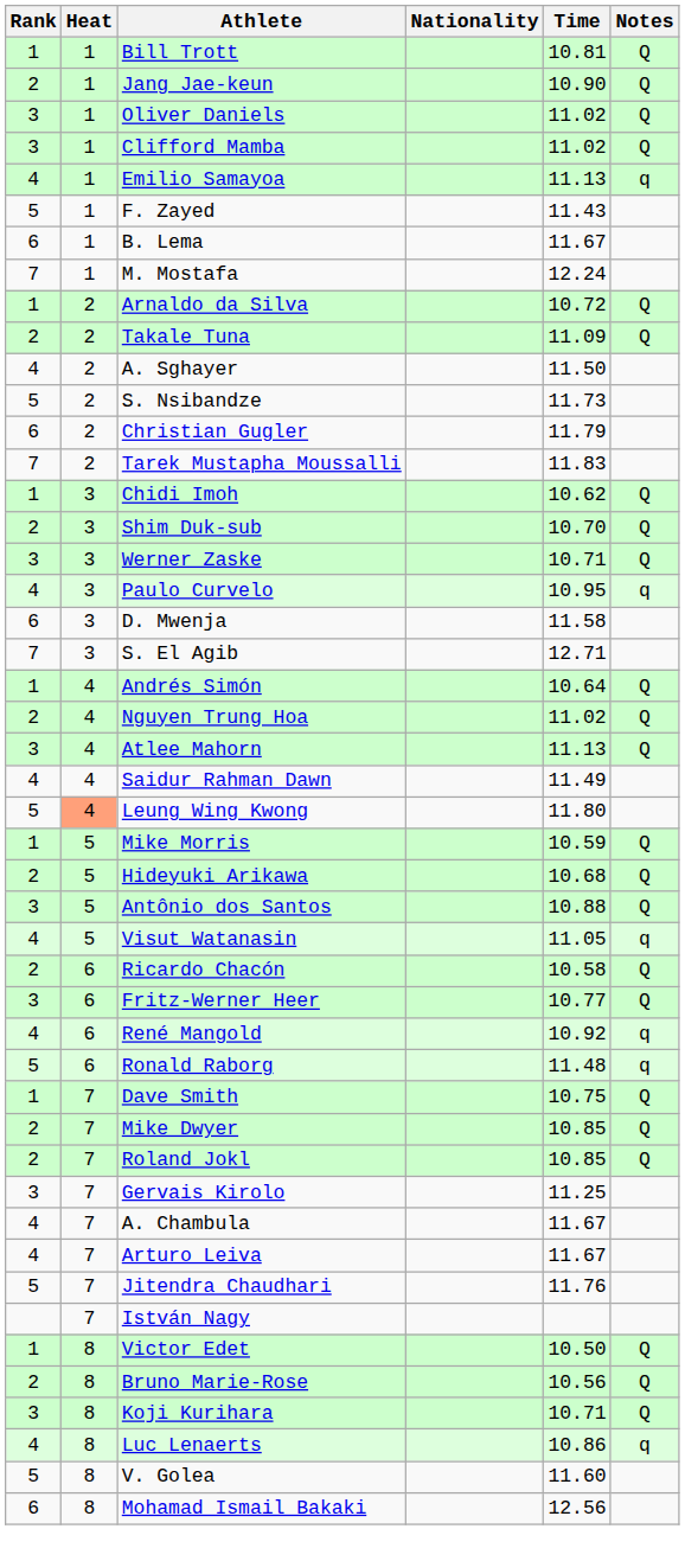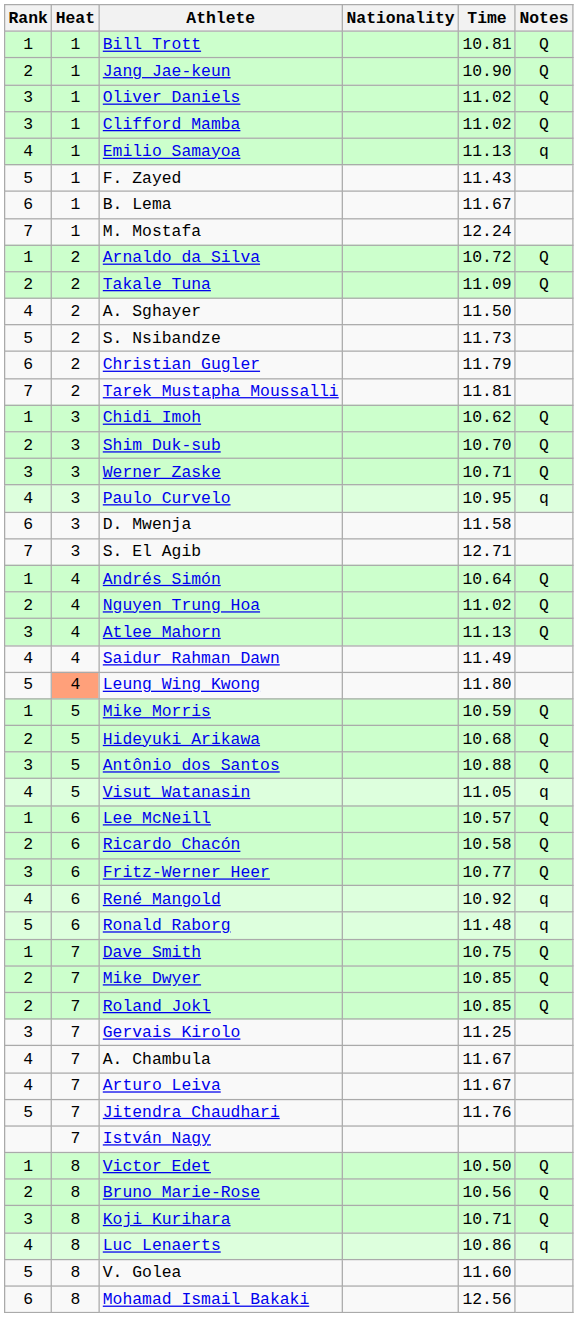 <table class="wikitable sortable" style="text-align:center">
 <tr>
 <th>Rank</th>
 <th>Heat</th>
 <th>Athlete</th>
 <th>Nationality</th>
 <th>Time</th>
 <th>Notes</th>
 </tr>
 <tr bgcolor=ccffcc>
 <td>1</td>
 <td>1</td>
 <td align=left><a href='#'>Bill Trott</a></td>
 <td align=left></td>
 <td>10.81</td>
 <td>Q</td>
 </tr>
 <tr bgcolor=ccffcc>
 <td>2</td>
 <td>1</td>
 <td align=left><a href='#'>Jang Jae-keun</a></td>
 <td align=left></td>
 <td>10.90</td>
 <td>Q</td>
 </tr>
 <tr bgcolor=ccffcc>
 <td>3</td>
 <td>1</td>
 <td align=left><a href='#'>Oliver Daniels</a></td>
 <td align=left></td>
 <td>11.02</td>
 <td>Q</td>
 </tr>
 <tr bgcolor=ccffcc>
 <td>3</td>
 <td>1</td>
 <td align=left><a href='#'>Clifford Mamba</a></td>
 <td align=left></td>
 <td>11.02</td>
 <td>Q</td>
 </tr>
 <tr bgcolor=ccffcc>
 <td>4</td>
 <td>1</td>
 <td align=left><a href='#'>Emilio Samayoa</a></td>
 <td align=left></td>
 <td>11.13</td>
 <td>q</td>
 </tr>
 <tr>
 <td>5</td>
 <td>1</td>
 <td align=left>F. Zayed</td>
 <td align=left></td>
 <td>11.43</td>
 <td></td>
 </tr>
 <tr>
 <td>6</td>
 <td>1</td>
 <td align=left>B. Lema</td>
 <td align=left></td>
 <td>11.67</td>
 <td></td>
 </tr>
 <tr>
 <td>7</td>
 <td>1</td>
 <td align=left>M. Mostafa</td>
 <td align=left></td>
 <td>12.24</td>
 <td></td>
 </tr>
 <tr bgcolor=ccffcc>
 <td>1</td>
 <td>2</td>
 <td align=left><a href='#'>Arnaldo da Silva</a></td>
 <td align=left></td>
 <td>10.72</td>
 <td>Q</td>
 </tr>
 <tr bgcolor=ccffcc>
 <td>2</td>
 <td>2</td>
 <td align=left><a href='#'>Takale Tuna</a></td>
 <td align=left></td>
 <td>11.09</td>
 <td>Q</td>
 </tr>
 <tr>
 <td>4</td>
 <td>2</td>
 <td align=left>A. Sghayer</td>
 <td align=left></td>
 <td>11.50</td>
 <td></td>
 </tr>
 <tr>
 <td>5</td>
 <td>2</td>
 <td align=left>S. Nsibandze</td>
 <td align=left></td>
 <td>11.73</td>
 <td></td>
 </tr>
 <tr>
 <td>6</td>
 <td>2</td>
 <td align=left><a href='#'>Christian Gugler</a></td>
 <td align=left></td>
 <td>11.79</td>
 <td></td>
 </tr>
 <tr>
 <td>7</td>
 <td>2</td>
 <td align=left><a href='#'>Tarek Mustapha Moussalli</a></td>
 <td align=left></td>
-<td>11.83</td>
+<td>11.81</td>
 <td></td>
 </tr>
 <tr bgcolor=ccffcc>
 <td>1</td>
 <td>3</td>
 <td align=left><a href='#'>Chidi Imoh</a></td>
 <td align=left></td>
 <td>10.62</td>
 <td>Q</td>
 </tr>
 <tr bgcolor=ccffcc>
 <td>2</td>
 <td>3</td>
 <td align=left><a href='#'>Shim Duk-sub</a></td>
 <td align=left></td>
 <td>10.70</td>
 <td>Q</td>
 </tr>
 <tr bgcolor=ccffcc>
 <td>3</td>
 <td>3</td>
 <td align=left><a href='#'>Werner Zaske</a></td>
 <td align=left></td>
 <td>10.71</td>
 <td>Q</td>
 </tr>
 <tr bgcolor=ddffdd>
 <td>4</td>
 <td>3</td>
 <td align=left><a href='#'>Paulo Curvelo</a></td>
 <td align=left></td>
 <td>10.95</td>
 <td>q</td>
 </tr>
 <tr>
 <td>6</td>
 <td>3</td>
 <td align=left>D. Mwenja</td>
 <td align=left></td>
 <td>11.58</td>
 <td></td>
 </tr>
 <tr>
 <td>7</td>
 <td>3</td>
 <td align=left>S. El Agib</td>
 <td align=left></td>
 <td>12.71</td>
 <td></td>
 </tr>
 <tr bgcolor=ccffcc>
 <td>1</td>
 <td>4</td>
 <td align=left><a href='#'>Andrés Simón</a></td>
 <td align=left></td>
 <td>10.64</td>
 <td>Q</td>
 </tr>
 <tr bgcolor=ccffcc>
 <td>2</td>
 <td>4</td>
 <td align=left><a href='#'>Nguyen Trung Hoa</a></td>
 <td align=left></td>
 <td>11.02</td>
 <td>Q</td>
 </tr>
 <tr bgcolor=ccffcc>
 <td>3</td>
 <td>4</td>
 <td align=left><a href='#'>Atlee Mahorn</a></td>
 <td align=left></td>
 <td>11.13</td>
 <td>Q</td>
 </tr>
 <tr>
 <td>4</td>
 <td>4</td>
 <td align=left><a href='#'>Saidur Rahman Dawn</a></td>
 <td align=left></td>
 <td>11.49</td>
 <td></td>
 </tr>
 <tr>
 <td>5</td>
 <td style="background: lightsalmon;">4</td>
 <td align=left><a href='#'>Leung Wing Kwong</a></td>
 <td align=left></td>
 <td>11.80</td>
 <td></td>
 </tr>
 <tr bgcolor=ccffcc>
 <td>1</td>
 <td>5</td>
 <td align=left><a href='#'>Mike Morris</a></td>
 <td align=left></td>
 <td>10.59</td>
 <td>Q</td>
 </tr>
 <tr bgcolor=ccffcc>
 <td>2</td>
 <td>5</td>
 <td align=left><a href='#'>Hideyuki Arikawa</a></td>
 <td align=left></td>
 <td>10.68</td>
 <td>Q</td>
 </tr>
 <tr bgcolor=ccffcc>
 <td>3</td>
 <td>5</td>
 <td align=left><a href='#'>Antônio dos Santos</a></td>
 <td align=left></td>
 <td>10.88</td>
 <td>Q</td>
 </tr>
 <tr bgcolor=ddffdd>
 <td>4</td>
 <td>5</td>
 <td align=left><a href='#'>Visut Watanasin</a></td>
 <td align=left></td>
 <td>11.05</td>
 <td>q</td>
+</tr>
+<tr bgcolor=ccffcc>
+<td>1</td>
+<td>6</td>
+<td align=left><a href='#'>Lee McNeill</a></td>
+<td align=left></td>
+<td>10.57</td>
+<td>Q</td>
 </tr>
 <tr bgcolor=ccffcc>
 <td>2</td>
 <td>6</td>
 <td align=left><a href='#'>Ricardo Chacón</a></td>
 <td align=left></td>
 <td>10.58</td>
 <td>Q</td>
 </tr>
 <tr bgcolor=ccffcc>
 <td>3</td>
 <td>6</td>
 <td align=left><a href='#'>Fritz-Werner Heer</a></td>
 <td align=left></td>
 <td>10.77</td>
 <td>Q</td>
 </tr>
 <tr bgcolor=ddffdd>
 <td>4</td>
 <td>6</td>
 <td align=left><a href='#'>René Mangold</a></td>
 <td align=left></td>
 <td>10.92</td>
 <td>q</td>
 </tr>
 <tr bgcolor=ddffdd>
 <td>5</td>
 <td>6</td>
 <td align=left><a href='#'>Ronald Raborg</a></td>
 <td align=left></td>
 <td>11.48</td>
 <td>q</td>
 </tr>
 <tr bgcolor=ccffcc>
 <td>1</td>
 <td>7</td>
 <td align=left><a href='#'>Dave Smith</a></td>
 <td align=left></td>
 <td>10.75</td>
 <td>Q</td>
 </tr>
 <tr bgcolor=ccffcc>
 <td>2</td>
 <td>7</td>
 <td align=left><a href='#'>Mike Dwyer</a></td>
 <td align=left></td>
 <td>10.85</td>
 <td>Q</td>
 </tr>
 <tr bgcolor=ccffcc>
 <td>2</td>
 <td>7</td>
 <td align=left><a href='#'>Roland Jokl</a></td>
 <td align=left></td>
 <td>10.85</td>
 <td>Q</td>
 </tr>
 <tr>
 <td>3</td>
 <td>7</td>
 <td align=left><a href='#'>Gervais Kirolo</a></td>
 <td align=left></td>
 <td>11.25</td>
 <td></td>
 </tr>
 <tr>
 <td>4</td>
 <td>7</td>
 <td align=left>A. Chambula</td>
 <td align=left></td>
 <td>11.67</td>
 <td></td>
 </tr>
 <tr>
 <td>4</td>
 <td>7</td>
 <td align=left><a href='#'>Arturo Leiva</a></td>
 <td align=left></td>
 <td>11.67</td>
 <td></td>
 </tr>
 <tr>
 <td>5</td>
 <td>7</td>
 <td align=left><a href='#'>Jitendra Chaudhari</a></td>
 <td align=left></td>
 <td>11.76</td>
 <td></td>
 </tr>
 <tr>
 <td></td>
 <td>7</td>
 <td align=left><a href='#'>István Nagy</a></td>
 <td align=left></td>
 <td></td>
 <td></td>
 </tr>
 <tr bgcolor=ccffcc>
 <td>1</td>
 <td>8</td>
 <td align=left><a href='#'>Victor Edet</a></td>
 <td align=left></td>
 <td>10.50</td>
 <td>Q</td>
 </tr>
 <tr bgcolor=ccffcc>
 <td>2</td>
 <td>8</td>
 <td align=left><a href='#'>Bruno Marie-Rose</a></td>
 <td align=left></td>
 <td>10.56</td>
 <td>Q</td>
 </tr>
 <tr bgcolor=ccffcc>
 <td>3</td>
 <td>8</td>
 <td align=left><a href='#'>Koji Kurihara</a></td>
 <td align=left></td>
 <td>10.71</td>
 <td>Q</td>
 </tr>
 <tr bgcolor=ddffdd>
 <td>4</td>
 <td>8</td>
 <td align=left><a href='#'>Luc Lenaerts</a></td>
 <td align=left></td>
 <td>10.86</td>
 <td>q</td>
 </tr>
 <tr>
 <td>5</td>
 <td>8</td>
 <td align=left>V. Golea</td>
 <td align=left></td>
 <td>11.60</td>
 <td></td>
 </tr>
 <tr>
 <td>6</td>
 <td>8</td>
 <td align=left><a href='#'>Mohamad Ismail Bakaki</a></td>
 <td align=left></td>
 <td>12.56</td>
 <td></td>
 </tr>
 </table>
